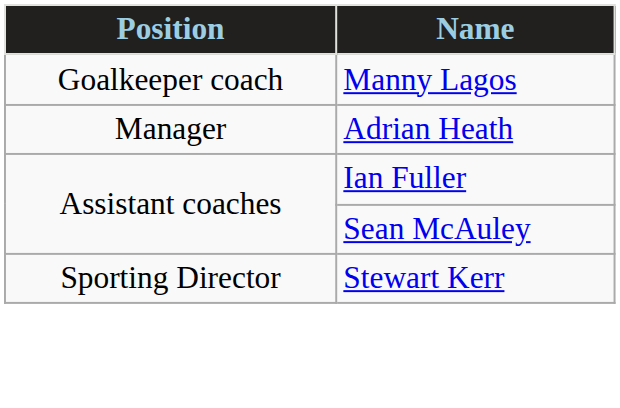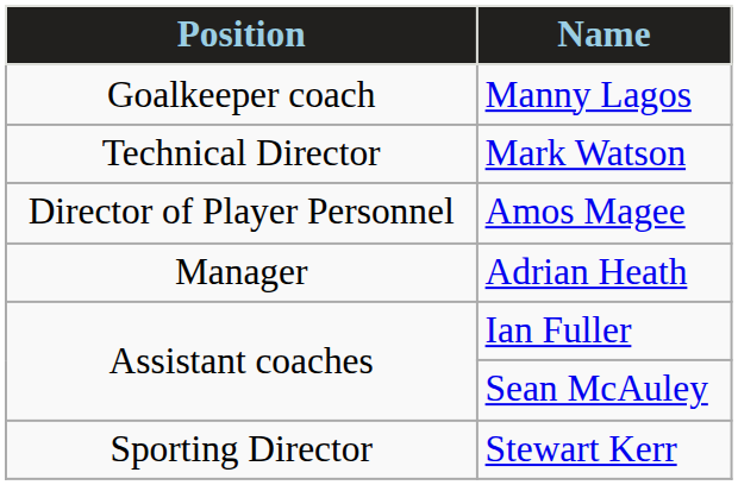 <table class="wikitable" style="text-align:center; width:50%;">
 <tr>
 <th style="background:#21201E;color:#9BCEE3;border:1px solid #E1E2DD">Position</th>
 <th style="background:#21201E;color:#9BCEE3;border:1px solid #E1E2DD">Name</th>
 </tr>
 <tr>
 <td>Goalkeeper coach</td>
 <td align="left"> <a href='#'>Manny Lagos</a></td>
+</tr>
+<tr>
+<td>Technical Director</td>
+<td align="left"> <a href='#'>Mark Watson</a></td>
+</tr>
+<tr>
+<td>Director of Player Personnel</td>
+<td align="left"> <a href='#'>Amos Magee</a></td>
 </tr>
 <tr>
 <td>Manager</td>
 <td align="left"> <a href='#'>Adrian Heath</a></td>
 </tr>
 <tr>
 <td rowspan="2">Assistant coaches</td>
 <td align="left"> <a href='#'>Ian Fuller</a></td>
 </tr>
 <tr>
 <td align="left"> <a href='#'>Sean McAuley</a></td>
 </tr>
 <tr>
 <td>Sporting Director</td>
 <td align="left"> <a href='#'>Stewart Kerr</a></td>
 </tr>
 </table>
